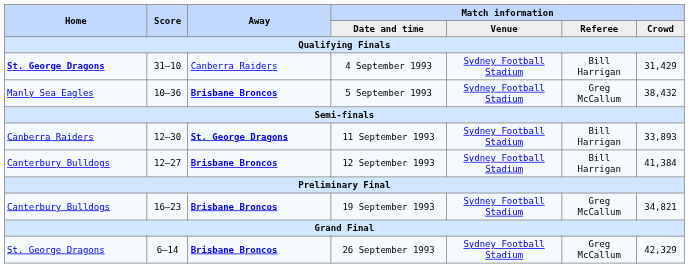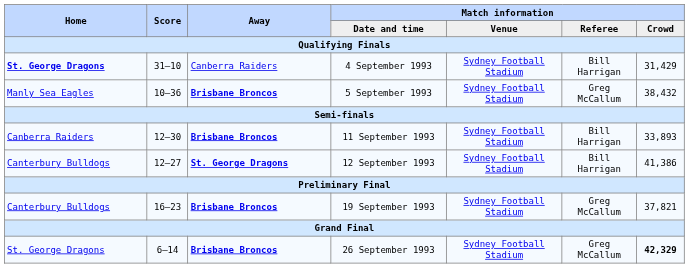 <table border=1 style="border-collapse:collapse; font-size:90%; text-align:center;" cellpadding=3 cellspacing=0 width=100%>
 <tr bgcolor=#C1D8FF>
 <th rowspan=2 width=21%>Home</th>
 <th rowspan=2 width=6%>Score</th>
 <th rowspan=2 width=21%>Away</th>
 <th colspan=6>Match information</th>
 </tr>
 <tr bgcolor=#EFEFEF>
 <th width=17%>Date and time</th>
 <th width=17%>Venue</th>
 <th width=11%>Referee</th>
 <th width=7%>Crowd</th>
 </tr>
 <tr bgcolor="#D0E7FF">
 <td colspan=7><strong>Qualifying Finals</strong></td>
 </tr>
 <tr bgcolor=#F5FAFF>
 <td align=left> <strong><a href='#'>St. George Dragons</a></strong></td>
 <td>31–10</td>
 <td align=left> <a href='#'>Canberra Raiders</a></td>
 <td>4 September 1993</td>
 <td><a href='#'>Sydney Football Stadium</a></td>
 <td>Bill Harrigan</td>
 <td>31,429</td>
 </tr>
 <tr bgcolor=#F5FAFF>
 <td align=left> <a href='#'>Manly Sea Eagles</a></td>
 <td>10–36</td>
 <td align=left> <strong><a href='#'>Brisbane Broncos</a></strong></td>
 <td>5 September 1993</td>
 <td><a href='#'>Sydney Football Stadium</a></td>
 <td>Greg McCallum</td>
 <td>38,432</td>
 </tr>
 <tr bgcolor="#D0E7FF">
 <td colspan=7><strong>Semi-finals</strong></td>
 </tr>
 <tr bgcolor=#F5FAFF>
 <td align=left> <a href='#'>Canberra Raiders</a></td>
 <td>12–30</td>
-<td align=left> <strong><a href='#'>St. George Dragons</a></strong></td>
+<td align=left> <strong><a href='#'>Brisbane Broncos</a></strong></td>
 <td>11 September 1993</td>
 <td><a href='#'>Sydney Football Stadium</a></td>
 <td>Bill Harrigan</td>
 <td>33,893</td>
 </tr>
 <tr bgcolor=#F5FAFF>
 <td align=left> <a href='#'>Canterbury Bulldogs</a></td>
 <td>12–27</td>
-<td align=left> <strong><a href='#'>Brisbane Broncos</a></strong></td>
+<td align=left> <strong><a href='#'>St. George Dragons</a></strong></td>
 <td>12 September 1993</td>
 <td><a href='#'>Sydney Football Stadium</a></td>
 <td>Bill Harrigan</td>
-<td>41,384</td>
+<td>41,386</td>
 </tr>
 <tr bgcolor="#D0E7FF">
 <td colspan=7><strong>Preliminary Final</strong></td>
 </tr>
 <tr bgcolor=#F5FAFF>
 <td align=left> <a href='#'>Canterbury Bulldogs</a></td>
 <td>16–23</td>
 <td align=left> <strong><a href='#'>Brisbane Broncos</a></strong></td>
 <td>19 September 1993</td>
 <td><a href='#'>Sydney Football Stadium</a></td>
 <td>Greg McCallum</td>
-<td>34,821</td>
+<td>37,821</td>
 </tr>
 <tr bgcolor="#D0E7FF">
 <td colspan=7><strong>Grand Final</strong></td>
 </tr>
 <tr bgcolor=#F5FAFF>
 <td align=left> <a href='#'>St. George Dragons</a></td>
 <td>6–14</td>
 <td align=left> <strong><a href='#'>Brisbane Broncos</a></strong></td>
 <td>26 September 1993</td>
 <td><a href='#'>Sydney Football Stadium</a></td>
 <td>Greg McCallum</td>
-<td>42,329</td>
+<td><strong>42,329</strong></td>
 </tr>
 </table>
